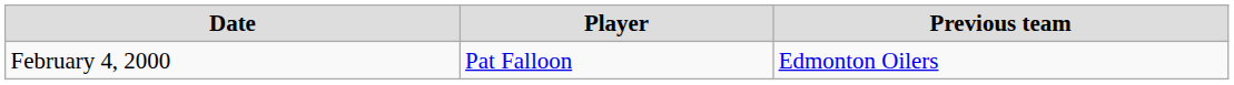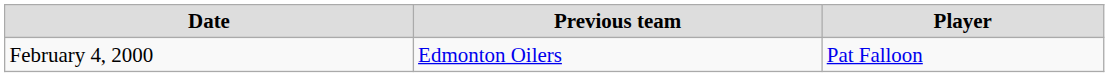 <table class="wikitable" style="width:95%;">
 <tr style="text-align:center; background:#ddd;">
 <td><strong>Date</strong></td>
+<td><strong>Previous team</strong></td>
 <td><strong>Player</strong></td>
-<td><strong>Previous team</strong></td>
 </tr>
 <tr>
 <td>February 4, 2000</td>
+<td><a href='#'>Edmonton Oilers</a></td>
 <td><a href='#'>Pat Falloon</a></td>
-<td><a href='#'>Edmonton Oilers</a></td>
 </tr>
 </table>
